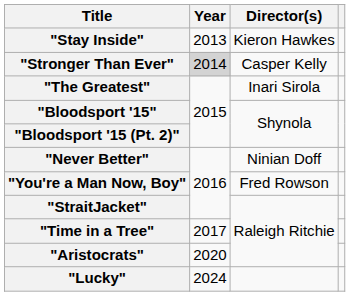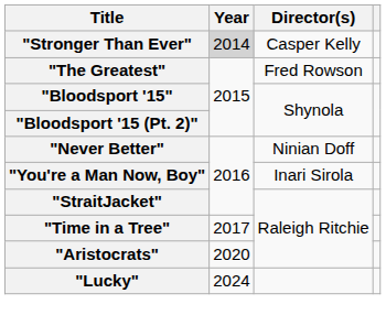 <table class="wikitable plainrowheaders" style="text-align:center;">
 <tr>
 <th scope="col">Title</th>
 <th scope="col">Year</th>
 <th scope="col">Director(s)</th>
 <th scope="col"></th>
-</tr>
-<tr>
-<th scope="row">"Stay Inside"</th>
-<td>2013</td>
-<td>Kieron Hawkes</td>
-<td></td>
 </tr>
 <tr>
 <th scope="row">"Stronger Than Ever"</th>
 <td style="background: lightgrey;">2014</td>
 <td>Casper Kelly</td>
 <td></td>
 </tr>
 <tr>
 <th scope="row">"The Greatest"</th>
 <td rowspan="3">2015</td>
-<td>Inari Sirola</td>
+<td>Fred Rowson</td>
 <td></td>
 </tr>
 <tr>
 <th scope="row">"Bloodsport '15"</th>
 <td rowspan="2">Shynola</td>
 <td rowspan="2"></td>
 </tr>
 <tr>
 <th scope="row">"Bloodsport '15 (Pt. 2)"</th>
 </tr>
 <tr>
 <th scope="row">"Never Better"</th>
 <td rowspan="3">2016</td>
 <td>Ninian Doff</td>
 <td></td>
 </tr>
 <tr>
 <th scope="row">"You're a Man Now, Boy"</th>
-<td>Fred Rowson</td>
+<td>Inari Sirola</td>
 <td></td>
 </tr>
 <tr>
 <th scope="row">"StraitJacket"</th>
 <td rowspan=3>Raleigh Ritchie</td>
 <td></td>
 </tr>
 <tr>
 <th scope="row">"Time in a Tree"</th>
 <td>2017</td>
 <td></td>
 </tr>
 <tr>
 <th scope="row">"Aristocrats"</th>
 <td>2020</td>
 <td></td>
 </tr>
 <tr>
 <th scope="row">"Lucky"</th>
 <td>2024</td>
 <td></td>
 <td></td>
 </tr>
 </table>
